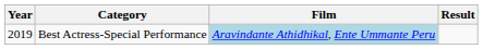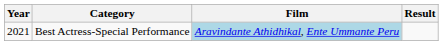 <table class="wikitable">
 <tr>
 <th>Year</th>
 <th>Category</th>
 <th>Film</th>
 <th>Result</th>
 </tr>
 <tr>
-<td>2019</td>
+<td>2021</td>
 <td>Best Actress-Special Performance</td>
 <td style="background: lightblue;"><em><a href='#'>Aravindante Athidhikal</a>, <a href='#'>Ente Ummante Peru</a></em></td>
 <td></td>
 </tr>
 </table>
